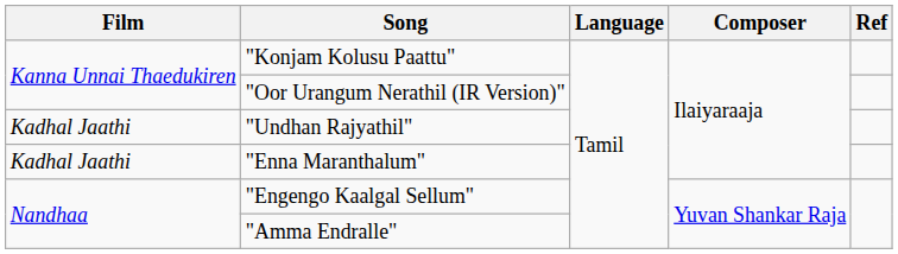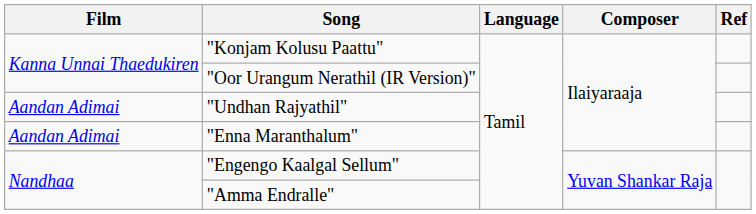 <table class="wikitable sortable" style="font-size:95%;">
 <tr>
 <th>Film</th>
 <th>Song</th>
 <th>Language</th>
 <th>Composer</th>
 <th>Ref</th>
 </tr>
 <tr>
 <td rowspan="2"><em><a href='#'>Kanna Unnai Thaedukiren</a></em></td>
 <td>"Konjam Kolusu Paattu"</td>
 <td rowspan="6">Tamil</td>
 <td rowspan="4">Ilaiyaraaja</td>
 <td></td>
 </tr>
 <tr>
 <td>"Oor Urangum Nerathil (IR Version)"</td>
 <td></td>
 </tr>
 <tr>
-<td><em>Kadhal Jaathi</em></td>
+<td><a href='#'><em>Aandan Adimai</em></a></td>
 <td>"Undhan Rajyathil"</td>
 <td></td>
 </tr>
 <tr>
-<td><em>Kadhal Jaathi</em></td>
+<td><a href='#'><em>Aandan Adimai</em></a></td>
 <td>"Enna Maranthalum"</td>
 <td></td>
 </tr>
 <tr>
 <td rowspan="2"><em><a href='#'>Nandhaa</a></em></td>
 <td>"Engengo Kaalgal Sellum"</td>
 <td rowspan="2"><a href='#'>Yuvan Shankar Raja</a></td>
 <td rowspan="2"></td>
 </tr>
 <tr>
 <td>"Amma Endralle"</td>
 </tr>
 </table>
